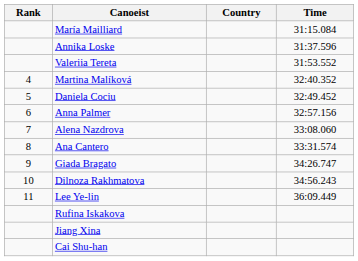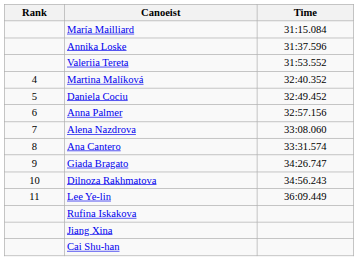 <table class="wikitable" style="text-align:center;width: 60%">
 <tr>
 <th>Rank</th>
 <th>Canoeist</th>
-<th>Country</th>
 <th>Time</th>
 </tr>
 <tr>
 <td></td>
 <td align="left"><a href='#'>María Mailliard</a></td>
-<td align="left"></td>
 <td>31:15.084</td>
 </tr>
 <tr>
 <td></td>
 <td align="left"><a href='#'>Annika Loske</a></td>
-<td align="left"></td>
 <td>31:37.596</td>
 </tr>
 <tr>
 <td></td>
 <td align="left"><a href='#'>Valeriia Tereta</a></td>
-<td align="left"></td>
 <td>31:53.552</td>
 </tr>
 <tr>
 <td>4</td>
 <td align="left"><a href='#'>Martina Malíková</a></td>
-<td align="left"></td>
 <td>32:40.352</td>
 </tr>
 <tr>
 <td>5</td>
 <td align="left"><a href='#'>Daniela Cociu</a></td>
-<td align="left"></td>
 <td>32:49.452</td>
 </tr>
 <tr>
 <td>6</td>
 <td align="left"><a href='#'>Anna Palmer</a></td>
-<td align="left"></td>
 <td>32:57.156</td>
 </tr>
 <tr>
 <td>7</td>
 <td align="left"><a href='#'>Alena Nazdrova</a></td>
-<td align="left"></td>
 <td>33:08.060</td>
 </tr>
 <tr>
 <td>8</td>
 <td align="left"><a href='#'>Ana Cantero</a></td>
-<td align="left"></td>
 <td>33:31.574</td>
 </tr>
 <tr>
 <td>9</td>
 <td align="left"><a href='#'>Giada Bragato</a></td>
-<td align="left"></td>
 <td>34:26.747</td>
 </tr>
 <tr>
 <td>10</td>
 <td align="left"><a href='#'>Dilnoza Rakhmatova</a></td>
-<td align="left"></td>
 <td>34:56.243</td>
 </tr>
 <tr>
 <td>11</td>
 <td align="left"><a href='#'>Lee Ye-lin</a></td>
-<td align="left"></td>
 <td>36:09.449</td>
 </tr>
 <tr>
 <td></td>
 <td align="left"><a href='#'>Rufina Iskakova</a></td>
-<td align="left"></td>
 <td></td>
 </tr>
 <tr>
 <td></td>
 <td align="left"><a href='#'>Jiang Xina</a></td>
-<td align="left"></td>
 <td></td>
 </tr>
 <tr>
 <td></td>
 <td align="left"><a href='#'>Cai Shu-han</a></td>
-<td align="left"></td>
 <td></td>
 </tr>
 </table>
